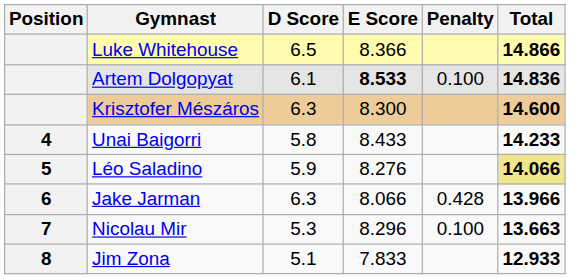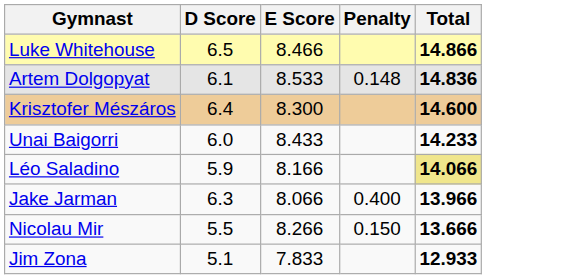 <table style="text-align:center;" class="wikitable sortable">
 <tr>
-<th>Position</th>
 <th>Gymnast</th>
 <th>D Score</th>
 <th>E Score</th>
 <th>Penalty</th>
 <th>Total</th>
 </tr>
 <tr style="background:#fffcaf;">
-<th scope="row" style="text-align:center"></th>
 <td style="text-align:left;"> <a href='#'>Luke Whitehouse</a></td>
 <td>6.5</td>
-<td>8.366</td>
+<td>8.466</td>
 <td></td>
 <td><strong>14.866</strong></td>
 </tr>
 <tr style="background:#e5e5e5;">
-<th scope="row" style="text-align:center"></th>
 <td style="text-align:left;"> <a href='#'>Artem Dolgopyat</a></td>
 <td>6.1</td>
-<td><strong>8.533</strong></td>
-<td>0.100</td>
+<td>8.533</td>
+<td>0.148</td>
 <td><strong>14.836</strong></td>
 </tr>
 <tr style="background:#ec9;">
-<th scope="row" style="text-align:center"></th>
 <td style="text-align:left;"> <a href='#'>Krisztofer Mészáros</a></td>
-<td>6.3</td>
+<td>6.4</td>
 <td>8.300</td>
 <td></td>
 <td><strong>14.600</strong></td>
 </tr>
 <tr>
-<th>4</th>
 <td style="text-align:left;"> <a href='#'>Unai Baigorri</a></td>
-<td>5.8</td>
+<td>6.0</td>
 <td>8.433</td>
 <td></td>
 <td><strong>14.233</strong></td>
 </tr>
 <tr>
-<th>5</th>
 <td style="text-align:left;"> <a href='#'>Léo Saladino</a></td>
 <td>5.9</td>
-<td>8.276</td>
+<td>8.166</td>
 <td></td>
 <td style="background: khaki;"><strong>14.066</strong></td>
 </tr>
 <tr>
-<th>6</th>
 <td style="text-align:left;"> <a href='#'>Jake Jarman</a></td>
 <td>6.3</td>
 <td>8.066</td>
-<td>0.428</td>
+<td>0.400</td>
 <td><strong>13.966</strong></td>
 </tr>
 <tr>
-<th>7</th>
 <td style="text-align:left;"> <a href='#'>Nicolau Mir</a></td>
-<td>5.3</td>
-<td>8.296</td>
-<td>0.100</td>
-<td><strong>13.663</strong></td>
+<td>5.5</td>
+<td>8.266</td>
+<td>0.150</td>
+<td><strong>13.666</strong></td>
 </tr>
 <tr>
-<th>8</th>
 <td style="text-align:left;"> <a href='#'>Jim Zona</a></td>
 <td>5.1</td>
 <td>7.833</td>
 <td></td>
 <td><strong>12.933</strong></td>
 </tr>
 </table>
